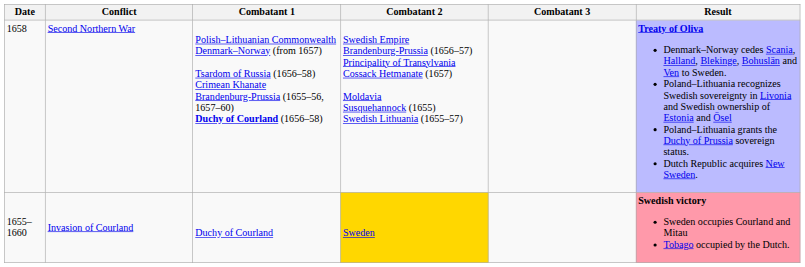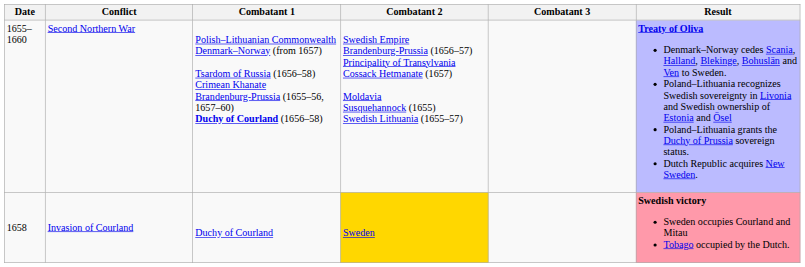 <table class="wikitable" width="100%">
 <tr>
 <th width= "5%">Date</th>
 <th width= "18%">Conflict</th>
 <th width= "18%">Combatant 1</th>
 <th width= "18%">Combatant 2</th>
 <th width= "18%">Combatant 3</th>
 <th width= "20%">Result</th>
 </tr>
 <tr style="vertical-align:top">
-<td>1658</td>
+<td>1655–1660</td>
 <td><a href='#'>Second Northern War</a></td>
 <td><br> <a href='#'>Polish–Lithuanian Commonwealth</a><br> <a href='#'>Denmark–Norway</a> (from 1657)<br><br> <a href='#'>Tsardom of Russia</a> (1656–58)<br> <a href='#'>Crimean Khanate</a><br> <a href='#'>Brandenburg-Prussia</a> (1655–56, 1657–60)<br> <strong><a href='#'>Duchy of Courland</a></strong> (1656–58)<br></td>
 <td><br> <a href='#'>Swedish Empire</a><br> <a href='#'>Brandenburg-Prussia</a> (1656–57)<br> <a href='#'>Principality of Transylvania</a><br> <a href='#'>Cossack Hetmanate</a> (1657) <br>  <br>  <a href='#'>Moldavia</a>  <br> <a href='#'>Susquehannock</a> (1655) <br> <a href='#'>Swedish Lithuania</a> (1655–57)</td>
 <td></td>
 <td Style="background:#BBF"><strong><a href='#'>Treaty of Oliva</a></strong><br><ul><li>Denmark–Norway cedes <a href='#'>Scania</a>, <a href='#'>Halland</a>, <a href='#'>Blekinge</a>, <a href='#'>Bohuslän</a> and <a href='#'>Ven</a> to Sweden.</li><li>Poland–Lithuania recognizes Swedish sovereignty in <a href='#'>Livonia</a> and Swedish ownership of <a href='#'>Estonia</a> and <a href='#'>Ösel</a></li><li>Poland–Lithuania grants the <a href='#'>Duchy of Prussia</a> sovereign status.</li><li>Dutch Republic acquires <a href='#'>New Sweden</a>.</li></ul></td>
 </tr>
 <tr>
-<td>1655–1660</td>
+<td>1658</td>
 <td><a href='#'>Invasion of Courland</a></td>
 <td><br> <a href='#'>Duchy of Courland</a></td>
 <td style="background: gold;"><br> <a href='#'>Sweden</a></td>
 <td></td>
 <td style=background:#f9a><strong>Swedish victory</strong><br><ul><li>Sweden occupies Courland and Mitau</li><li><a href='#'>Tobago</a> occupied by the Dutch.</li></ul></td>
 </tr>
 </table>
